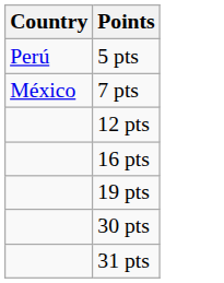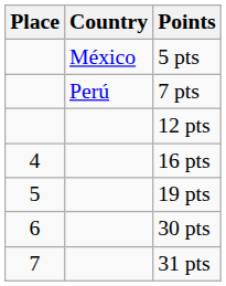 <table class=wikitable>
 <tr>
+<th>Place</th>
 <th>Country</th>
 <th>Points</th>
 </tr>
 <tr>
-<td> <a href='#'>Perú</a></td>
+<td align=center></td>
+<td> <a href='#'>México</a></td>
 <td>5 pts</td>
 </tr>
 <tr>
-<td> <a href='#'>México</a></td>
+<td align=center></td>
+<td> <a href='#'>Perú</a></td>
 <td>7 pts</td>
 </tr>
 <tr>
+<td align=center></td>
 <td></td>
 <td>12 pts</td>
 </tr>
 <tr>
+<td align=center>4</td>
 <td></td>
 <td>16 pts</td>
 </tr>
 <tr>
+<td align=center>5</td>
 <td></td>
 <td>19 pts</td>
 </tr>
 <tr>
+<td align=center>6</td>
 <td></td>
 <td>30 pts</td>
 </tr>
 <tr>
+<td align=center>7</td>
 <td></td>
 <td>31 pts</td>
 </tr>
 </table>
